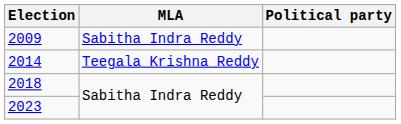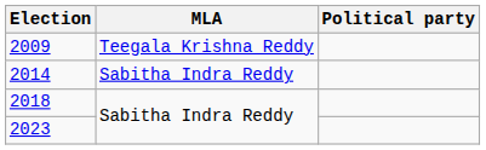 <table class="wikitable">
 <tr>
 <th>Election</th>
 <th>MLA</th>
 <th colspan="2">Political party</th>
 </tr>
 <tr>
 <td><a href='#'>2009</a></td>
-<td><a href='#'>Sabitha Indra Reddy</a></td>
+<td><a href='#'>Teegala Krishna Reddy</a></td>
 <td></td>
 </tr>
 <tr>
 <td><a href='#'>2014</a></td>
-<td><a href='#'>Teegala Krishna Reddy</a></td>
+<td><a href='#'>Sabitha Indra Reddy</a></td>
 <td></td>
 </tr>
 <tr>
 <td><a href='#'>2018</a></td>
 <td rowspan=2>Sabitha Indra Reddy</td>
 <td></td>
 </tr>
 <tr>
 <td><a href='#'>2023</a></td>
 <td></td>
 </tr>
 </table>
